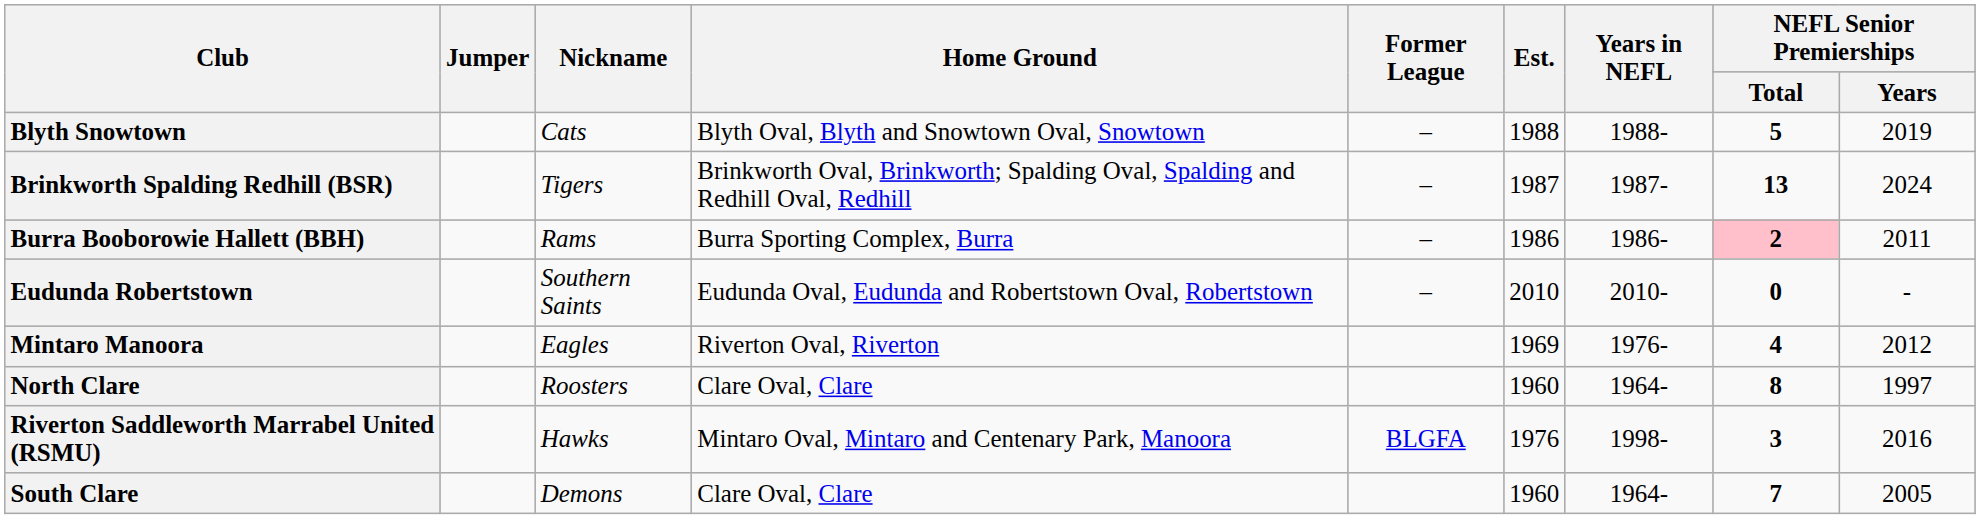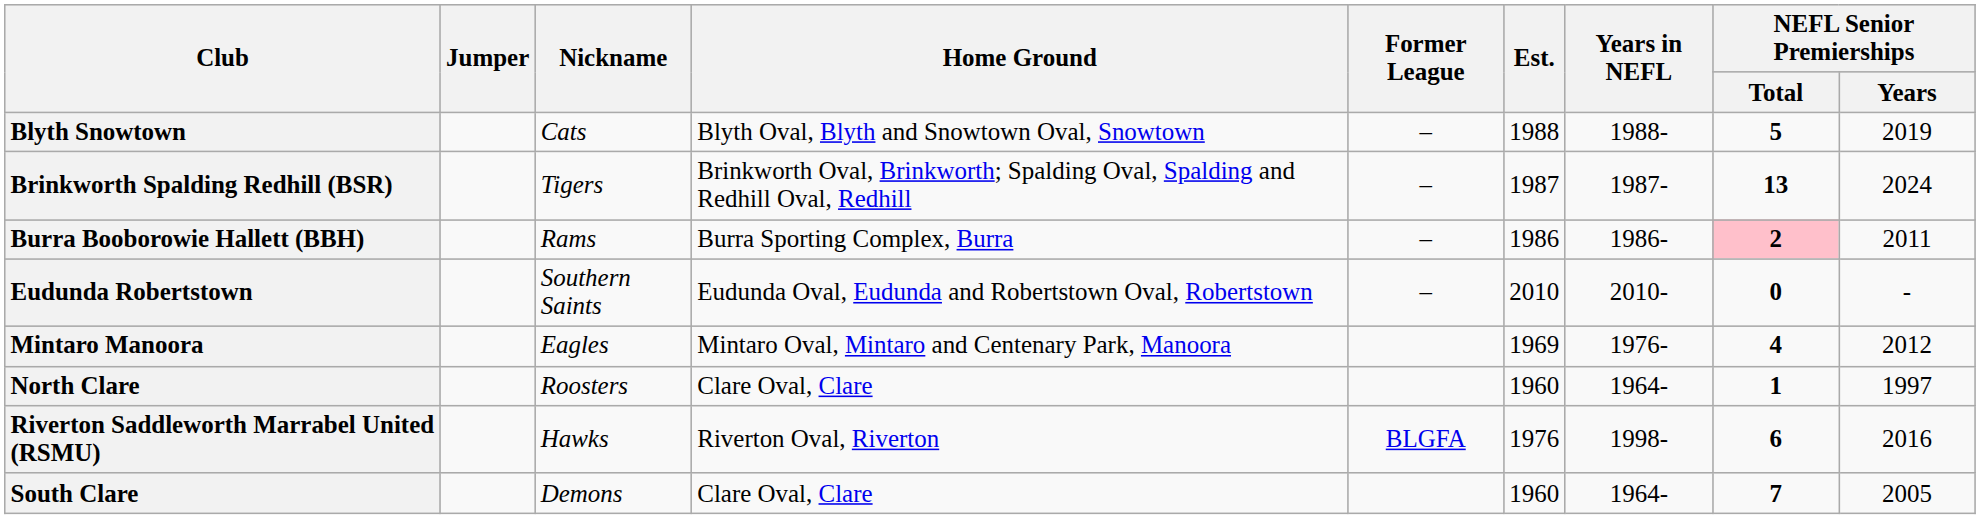 <table class="wikitable sortable mw-collapsible mw-collapsed" style="width:100%">
 <tr>
 <th rowspan="2">Club</th>
 <th rowspan="2">Jumper</th>
 <th rowspan="2">Nickname</th>
 <th rowspan="2">Home Ground</th>
 <th rowspan="2">Former League</th>
 <th rowspan="2">Est.</th>
 <th rowspan="2">Years in NEFL</th>
 <th colspan="2">NEFL Senior Premierships</th>
 </tr>
 <tr>
 <th>Total</th>
 <th>Years</th>
 </tr>
 <tr>
 <th style=text-align:left>Blyth Snowtown</th>
 <td></td>
 <td><em>Cats</em></td>
 <td>Blyth Oval, <a href='#'>Blyth</a> and Snowtown Oval, <a href='#'>Snowtown</a></td>
 <td align="center">–</td>
 <td align="center">1988</td>
 <td align="center">1988-</td>
 <td align="center"><strong>5</strong></td>
 <td align="center">2019</td>
 </tr>
 <tr>
 <th style=text-align:left>Brinkworth Spalding Redhill (BSR)</th>
 <td></td>
 <td><em>Tigers</em></td>
 <td>Brinkworth Oval, <a href='#'>Brinkworth</a>; Spalding Oval, <a href='#'>Spalding</a> and Redhill Oval, <a href='#'>Redhill</a></td>
 <td align="center">–</td>
 <td align="center">1987</td>
 <td align="center">1987-</td>
 <td align="center"><strong>13</strong></td>
 <td align="center">2024</td>
 </tr>
 <tr>
 <th style=text-align:left>Burra Booborowie Hallett (BBH)</th>
 <td></td>
 <td><em>Rams</em></td>
 <td>Burra Sporting Complex, <a href='#'>Burra</a></td>
 <td align="center">–</td>
 <td align="center">1986</td>
 <td align="center">1986-</td>
 <td align="center" style="background: pink;"><strong>2</strong></td>
 <td align="center">2011</td>
 </tr>
 <tr>
 <th style=text-align:left>Eudunda Robertstown</th>
 <td></td>
 <td><em>Southern Saints</em></td>
 <td>Eudunda Oval, <a href='#'>Eudunda</a> and Robertstown Oval, <a href='#'>Robertstown</a></td>
 <td align="center">–</td>
 <td align="center">2010</td>
 <td align="center">2010-</td>
 <td align="center"><strong>0</strong></td>
 <td align="center">-</td>
 </tr>
 <tr>
 <th style=text-align:left>Mintaro Manoora</th>
 <td></td>
 <td><em>Eagles</em></td>
-<td>Riverton Oval, <a href='#'>Riverton</a></td>
+<td>Mintaro Oval, <a href='#'>Mintaro</a> and Centenary Park, <a href='#'>Manoora</a></td>
 <td align="center"></td>
 <td align="center">1969</td>
 <td align="center">1976-</td>
 <td align="center"><strong>4</strong></td>
 <td align="center">2012</td>
 </tr>
 <tr>
 <th style=text-align:left>North Clare</th>
 <td></td>
 <td><em>Roosters</em></td>
 <td>Clare Oval, <a href='#'>Clare</a></td>
 <td align="center"></td>
 <td align="center">1960</td>
 <td align="center">1964-</td>
-<td align="center"><strong>8</strong></td>
+<td align="center"><strong>1</strong></td>
 <td align="center">1997</td>
 </tr>
 <tr>
 <th style=text-align:left>Riverton Saddleworth Marrabel United (RSMU)</th>
 <td></td>
 <td><em>Hawks</em></td>
-<td>Mintaro Oval, <a href='#'>Mintaro</a> and Centenary Park, <a href='#'>Manoora</a></td>
+<td>Riverton Oval, <a href='#'>Riverton</a></td>
 <td align="center"><a href='#'>BLGFA</a></td>
 <td align="center">1976</td>
 <td align="center">1998-</td>
-<td align="center"><strong>3</strong></td>
+<td align="center"><strong>6</strong></td>
 <td align="center">2016</td>
 </tr>
 <tr>
 <th style=text-align:left>South Clare</th>
 <td></td>
 <td><em>Demons</em></td>
 <td>Clare Oval, <a href='#'>Clare</a></td>
 <td align="center"></td>
 <td align="center">1960</td>
 <td align="center">1964-</td>
 <td align="center"><strong>7</strong></td>
 <td align="center">2005</td>
 </tr>
 </table>
